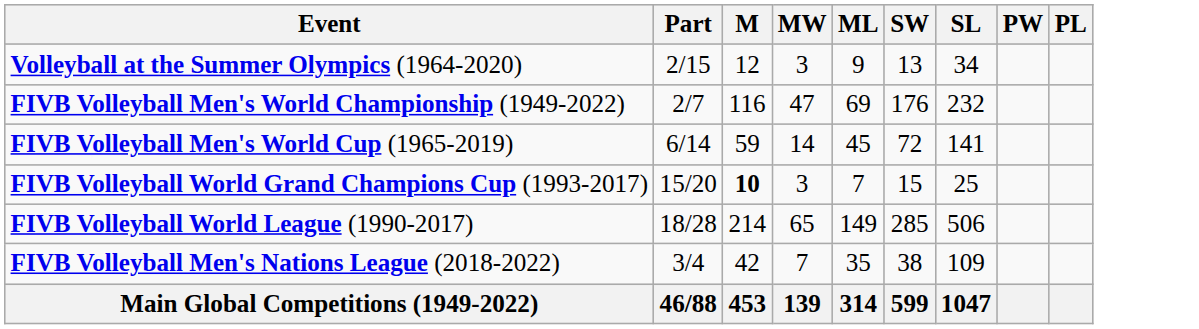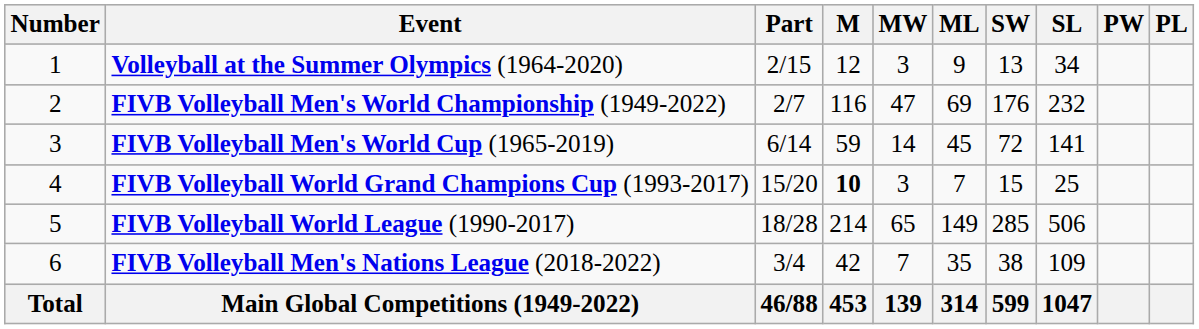 <table class="wikitable sortable" style="text-align:center">
 <tr>
+<th>Number</th>
 <th>Event</th>
 <th>Part</th>
 <th>M</th>
 <th>MW</th>
 <th>ML</th>
 <th>SW</th>
 <th>SL</th>
 <th>PW</th>
 <th>PL</th>
 </tr>
 <tr>
+<td>1</td>
 <td align=left><strong><a href='#'>Volleyball at the Summer Olympics</a></strong> (1964-2020)</td>
 <td>2/15</td>
 <td>12</td>
 <td>3</td>
 <td>9</td>
 <td>13</td>
 <td>34</td>
 <td></td>
 <td></td>
 </tr>
 <tr>
+<td>2</td>
 <td align=left><strong><a href='#'>FIVB Volleyball Men's World Championship</a></strong> (1949-2022)</td>
 <td>2/7</td>
 <td>116</td>
 <td>47</td>
 <td>69</td>
 <td>176</td>
 <td>232</td>
 <td></td>
 <td></td>
 </tr>
 <tr>
+<td>3</td>
 <td align=left><strong><a href='#'>FIVB Volleyball Men's World Cup</a></strong> (1965-2019)</td>
 <td>6/14</td>
 <td>59</td>
 <td>14</td>
 <td>45</td>
 <td>72</td>
 <td>141</td>
 <td></td>
 <td></td>
 </tr>
 <tr>
+<td>4</td>
 <td align=left><strong><a href='#'>FIVB Volleyball World Grand Champions Cup</a></strong> (1993-2017)</td>
 <td>15/20</td>
 <td><strong>10</strong></td>
 <td>3</td>
 <td>7</td>
 <td>15</td>
 <td>25</td>
 <td></td>
 <td></td>
 </tr>
 <tr>
+<td>5</td>
 <td align=left><strong><a href='#'>FIVB Volleyball World League</a></strong> (1990-2017)</td>
 <td>18/28</td>
 <td>214</td>
 <td>65</td>
 <td>149</td>
 <td>285</td>
 <td>506</td>
 <td></td>
 <td></td>
 </tr>
 <tr>
+<td>6</td>
 <td align=left><strong><a href='#'>FIVB Volleyball Men's Nations League</a></strong> (2018-2022)</td>
 <td>3/4</td>
 <td>42</td>
 <td>7</td>
 <td>35</td>
 <td>38</td>
 <td>109</td>
 <td></td>
 <td></td>
 </tr>
 <tr>
+<th>Total</th>
 <th align=left>Main Global Competitions (1949-2022)</th>
 <th>46/88</th>
 <th>453</th>
 <th>139</th>
 <th>314</th>
 <th>599</th>
 <th>1047</th>
 <th></th>
 <th></th>
 </tr>
 </table>
